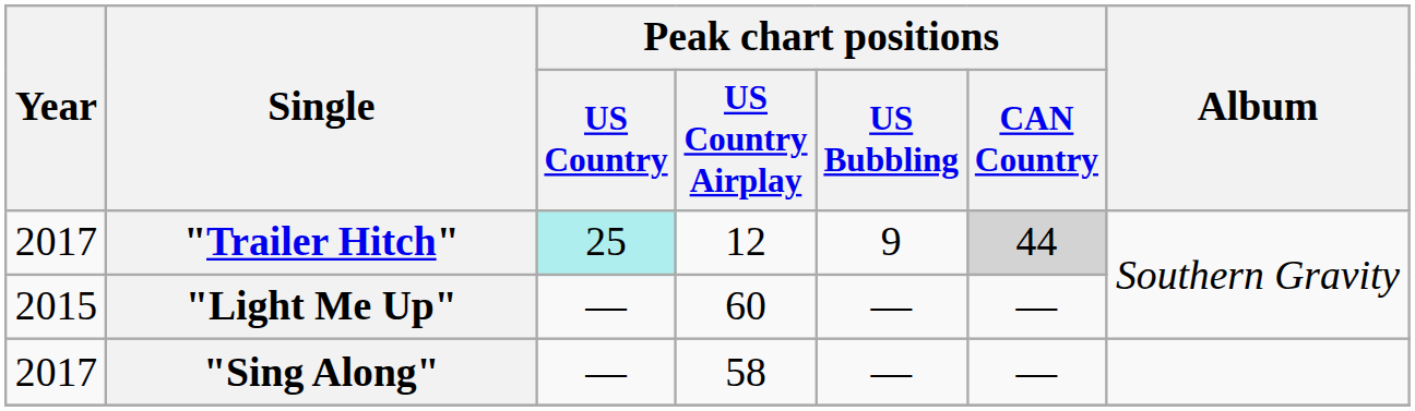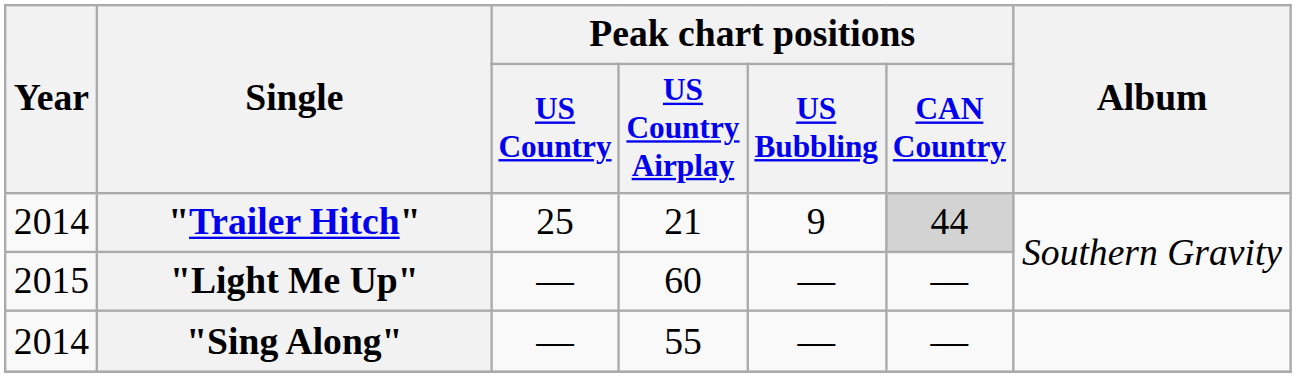 <table class="wikitable plainrowheaders" style="text-align:center;">
 <tr>
 <th rowspan="2">Year</th>
 <th rowspan="2" style="width:10em;">Single</th>
 <th colspan="4">Peak chart positions</th>
 <th rowspan="2">Album</th>
 </tr>
 <tr style="font-size:smaller;">
 <th width="45"><a href='#'>US Country</a></th>
 <th width="45"><a href='#'>US Country Airplay</a></th>
 <th width="45"><a href='#'>US Bubbling</a></th>
 <th width="45"><a href='#'>CAN Country</a></th>
 </tr>
 <tr>
-<td>2017</td>
+<td>2014</td>
 <th scope="row">"<a href='#'>Trailer Hitch</a>"</th>
-<td style="background: paleturquoise;">25</td>
-<td>12</td>
+<td>25</td>
+<td>21</td>
 <td>9</td>
 <td style="background: lightgrey;">44</td>
 <td align="left" rowspan="2"><em>Southern Gravity</em></td>
 </tr>
 <tr>
 <td>2015</td>
 <th scope="row">"Light Me Up"</th>
 <td>—</td>
 <td>60</td>
 <td>—</td>
 <td>—</td>
 </tr>
 <tr>
-<td>2017</td>
+<td>2014</td>
 <th scope="row">"Sing Along"</th>
 <td>—</td>
-<td>58<br></td>
+<td>55<br></td>
 <td>—</td>
 <td>—</td>
 <td></td>
 </tr>
 <tr>
 </tr>
 </table>
